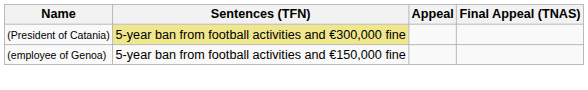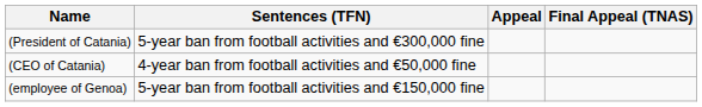 <table class="wikitable sortable">
 <tr>
 <th>Name</th>
 <th>Sentences (TFN)</th>
 <th>Appeal</th>
 <th>Final Appeal (TNAS)</th>
 </tr>
 <tr>
 <td> <small>(President of Catania)</small></td>
-<td style="background: khaki;"> 5-year ban from football activities and €300,000 fine</td>
+<td> 5-year ban from football activities and €300,000 fine</td>
+<td></td>
+<td></td>
+</tr>
+<tr>
+<td> <small>(CEO of Catania)</small></td>
+<td> 4-year ban from football activities and €50,000 fine</td>
 <td></td>
 <td></td>
 </tr>
 <tr>
 <td> <small>(employee of Genoa)</small></td>
 <td> 5-year ban from football activities and €150,000 fine</td>
 <td></td>
 <td></td>
 </tr>
 </table>
